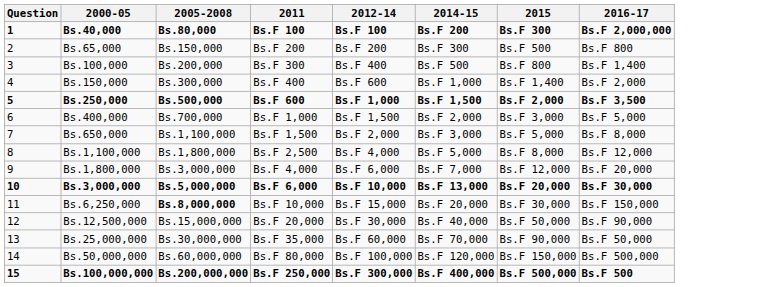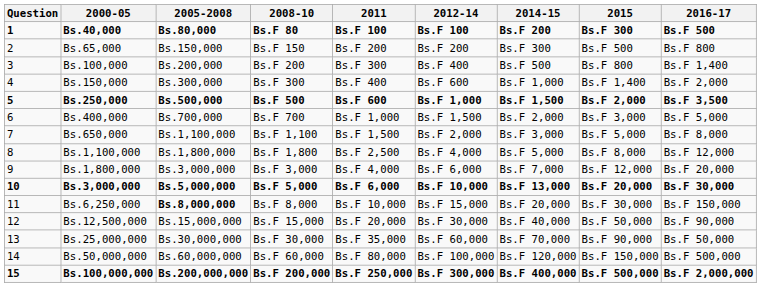 <table class="wikitable">
 <tr>
 <th>Question</th>
 <th>2000-05</th>
 <th>2005-2008</th>
+<th>2008-10</th>
 <th>2011</th>
 <th>2012-14</th>
 <th>2014-15</th>
 <th>2015</th>
 <th>2016-17</th>
 </tr>
 <tr>
 <td><strong>1</strong></td>
 <td><strong>Bs.40,000</strong></td>
 <td><strong>Bs.80,000</strong></td>
+<td><strong>Bs.F 80</strong></td>
 <td><strong>Bs.F 100</strong></td>
 <td><strong>Bs.F 100</strong></td>
 <td><strong>Bs.F 200</strong></td>
 <td><strong>Bs.F 300</strong></td>
-<td><strong>Bs.F 2,000,000</strong></td>
+<td><strong>Bs.F 500</strong></td>
 </tr>
 <tr>
 <td>2</td>
 <td>Bs.65,000</td>
 <td>Bs.150,000</td>
+<td>Bs.F 150</td>
 <td>Bs.F 200</td>
 <td>Bs.F 200</td>
 <td>Bs.F 300</td>
 <td>Bs.F 500</td>
 <td>Bs.F 800</td>
 </tr>
 <tr>
 <td>3</td>
 <td>Bs.100,000</td>
 <td>Bs.200,000</td>
+<td>Bs.F 200</td>
 <td>Bs.F 300</td>
 <td>Bs.F 400</td>
 <td>Bs.F 500</td>
 <td>Bs.F 800</td>
 <td>Bs.F 1,400</td>
 </tr>
 <tr>
 <td>4</td>
 <td>Bs.150,000</td>
 <td>Bs.300,000</td>
+<td>Bs.F 300</td>
 <td>Bs.F 400</td>
 <td>Bs.F 600</td>
 <td>Bs.F 1,000</td>
 <td>Bs.F 1,400</td>
 <td>Bs.F 2,000</td>
 </tr>
 <tr>
 <td><strong>5 </strong></td>
 <td><strong>Bs.250,000</strong></td>
 <td><strong>Bs.500,000</strong></td>
+<td><strong>Bs.F 500</strong></td>
 <td><strong>Bs.F 600</strong></td>
 <td><strong>Bs.F 1,000</strong></td>
 <td><strong>Bs.F 1,500</strong></td>
 <td><strong>Bs.F 2,000</strong></td>
 <td><strong>Bs.F 3,500</strong></td>
 </tr>
 <tr>
 <td>6</td>
 <td>Bs.400,000</td>
 <td>Bs.700,000</td>
+<td>Bs.F 700</td>
 <td>Bs.F 1,000</td>
 <td>Bs.F 1,500</td>
 <td>Bs.F 2,000</td>
 <td>Bs.F 3,000</td>
 <td>Bs.F 5,000</td>
 </tr>
 <tr>
 <td>7</td>
 <td>Bs.650,000</td>
 <td>Bs.1,100,000</td>
+<td>Bs.F 1,100</td>
 <td>Bs.F 1,500</td>
 <td>Bs.F 2,000</td>
 <td>Bs.F 3,000</td>
 <td>Bs.F 5,000</td>
 <td>Bs.F 8,000</td>
 </tr>
 <tr>
 <td>8</td>
 <td>Bs.1,100,000</td>
 <td>Bs.1,800,000</td>
+<td>Bs.F 1,800</td>
 <td>Bs.F 2,500</td>
 <td>Bs.F 4,000</td>
 <td>Bs.F 5,000</td>
 <td>Bs.F 8,000</td>
 <td>Bs.F 12,000</td>
 </tr>
 <tr>
 <td>9</td>
 <td>Bs.1,800,000</td>
 <td>Bs.3,000,000</td>
+<td>Bs.F 3,000</td>
 <td>Bs.F 4,000</td>
 <td>Bs.F 6,000</td>
 <td>Bs.F 7,000</td>
 <td>Bs.F 12,000</td>
 <td>Bs.F 20,000</td>
 </tr>
 <tr>
 <td><strong>10 </strong></td>
 <td><strong>Bs.3,000,000</strong></td>
 <td><strong>Bs.5,000,000</strong></td>
+<td><strong>Bs.F 5,000</strong></td>
 <td><strong>Bs.F 6,000</strong></td>
 <td><strong>Bs.F 10,000</strong></td>
 <td><strong>Bs.F 13,000</strong></td>
 <td><strong>Bs.F 20,000</strong></td>
 <td><strong>Bs.F 30,000</strong></td>
 </tr>
 <tr>
 <td>11</td>
 <td>Bs.6,250,000</td>
 <td><strong>Bs.8,000,000</strong></td>
+<td>Bs.F 8,000</td>
 <td>Bs.F 10,000</td>
 <td>Bs.F 15,000</td>
 <td>Bs.F 20,000</td>
 <td>Bs.F 30,000</td>
 <td>Bs.F 150,000</td>
 </tr>
 <tr>
 <td>12</td>
 <td>Bs.12,500,000</td>
 <td>Bs.15,000,000</td>
+<td>Bs.F 15,000</td>
 <td>Bs.F 20,000</td>
 <td>Bs.F 30,000</td>
 <td>Bs.F 40,000</td>
 <td>Bs.F 50,000</td>
 <td>Bs.F 90,000</td>
 </tr>
 <tr>
 <td>13</td>
 <td>Bs.25,000,000</td>
 <td>Bs.30,000,000</td>
+<td>Bs.F 30,000</td>
 <td>Bs.F 35,000</td>
 <td>Bs.F 60,000</td>
 <td>Bs.F 70,000</td>
 <td>Bs.F 90,000</td>
 <td>Bs.F 50,000</td>
 </tr>
 <tr>
 <td>14</td>
 <td>Bs.50,000,000</td>
 <td>Bs.60,000,000</td>
+<td>Bs.F 60,000</td>
 <td>Bs.F 80,000</td>
 <td>Bs.F 100,000</td>
 <td>Bs.F 120,000</td>
 <td>Bs.F 150,000</td>
 <td>Bs.F 500,000</td>
 </tr>
 <tr>
 <td><strong>15</strong></td>
 <td><strong>Bs.100,000,000</strong></td>
 <td><strong>Bs.200,000,000</strong></td>
+<td><strong>Bs.F 200,000</strong></td>
 <td><strong>Bs.F 250,000</strong></td>
 <td><strong>Bs.F 300,000</strong></td>
 <td><strong>Bs.F 400,000</strong></td>
 <td><strong>Bs.F 500,000</strong></td>
-<td><strong>Bs.F 500</strong></td>
+<td><strong>Bs.F 2,000,000</strong></td>
 </tr>
 </table>
